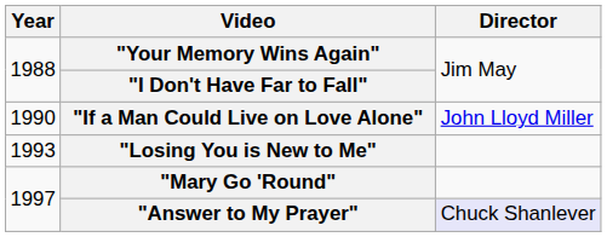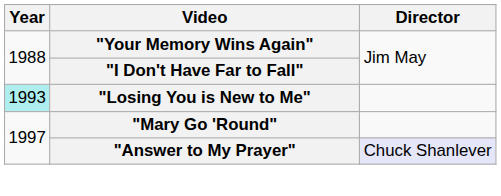 <table class="wikitable plainrowheaders" style="text-align:center;">
 <tr>
 <th>Year</th>
 <th style="width:18em;">Video</th>
 <th>Director</th>
 </tr>
 <tr>
 <td rowspan="2">1988</td>
 <th scope="row">"Your Memory Wins Again"</th>
 <td align="left" rowspan="2">Jim May</td>
 </tr>
 <tr>
 <th scope="row">"I Don't Have Far to Fall"</th>
 </tr>
 <tr>
-<td>1990</td>
-<th scope="row">"If a Man Could Live on Love Alone"</th>
-<td align="left"><a href='#'>John Lloyd Miller</a></td>
-</tr>
-<tr>
-<td>1993</td>
+<td style="background: paleturquoise;">1993</td>
 <th scope="row">"Losing You is New to Me"</th>
 <td></td>
 </tr>
 <tr>
 <td rowspan="2">1997</td>
 <th scope="row">"Mary Go 'Round"</th>
 <td></td>
 </tr>
 <tr>
 <th scope="row">"Answer to My Prayer"</th>
 <td align="left" style="background: lavender;">Chuck Shanlever</td>
 </tr>
 </table>
